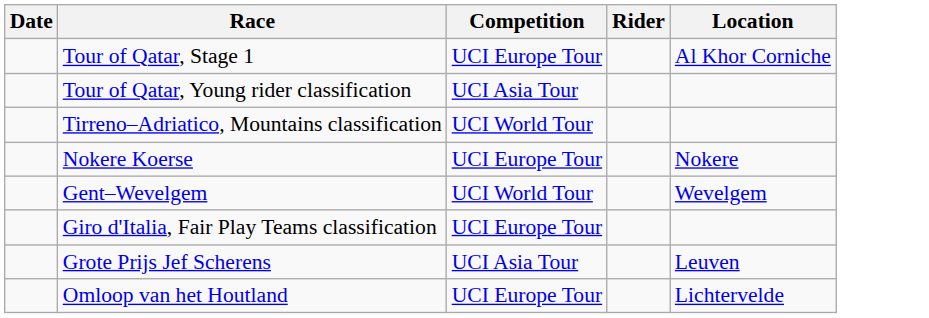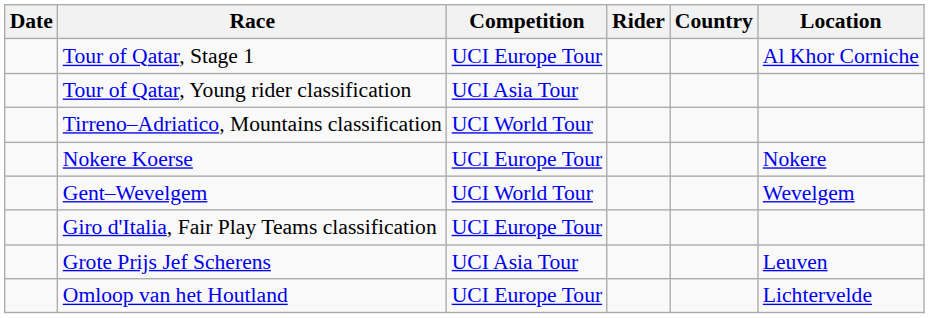 <table class="wikitable sortable">
 <tr>
 <th>Date</th>
 <th>Race</th>
 <th>Competition</th>
 <th>Rider</th>
+<th>Country</th>
 <th>Location</th>
 </tr>
 <tr>
 <td></td>
 <td><a href='#'>Tour of Qatar</a>, Stage 1</td>
 <td><a href='#'>UCI Europe Tour</a></td>
+<td></td>
 <td></td>
 <td><a href='#'>Al Khor Corniche</a></td>
 </tr>
 <tr>
 <td></td>
 <td><a href='#'>Tour of Qatar</a>, Young rider classification</td>
 <td><a href='#'>UCI Asia Tour</a></td>
 <td></td>
 <td></td>
+<td></td>
 </tr>
 <tr>
 <td></td>
 <td><a href='#'>Tirreno–Adriatico</a>, Mountains classification</td>
 <td><a href='#'>UCI World Tour</a></td>
+<td></td>
 <td></td>
 <td></td>
 </tr>
 <tr>
 <td></td>
 <td><a href='#'>Nokere Koerse</a></td>
 <td><a href='#'>UCI Europe Tour</a></td>
 <td></td>
+<td></td>
 <td><a href='#'>Nokere</a></td>
 </tr>
 <tr>
 <td></td>
 <td><a href='#'>Gent–Wevelgem</a></td>
 <td><a href='#'>UCI World Tour</a></td>
+<td></td>
 <td></td>
 <td><a href='#'>Wevelgem</a></td>
 </tr>
 <tr>
 <td></td>
 <td><a href='#'>Giro d'Italia</a>, Fair Play Teams classification</td>
 <td><a href='#'>UCI Europe Tour</a></td>
 <td align="center"></td>
 <td></td>
+<td></td>
 </tr>
 <tr>
 <td></td>
 <td><a href='#'>Grote Prijs Jef Scherens</a></td>
 <td><a href='#'>UCI Asia Tour</a></td>
+<td></td>
 <td></td>
 <td><a href='#'>Leuven</a></td>
 </tr>
 <tr>
 <td></td>
 <td><a href='#'>Omloop van het Houtland</a></td>
 <td><a href='#'>UCI Europe Tour</a></td>
 <td></td>
+<td></td>
 <td><a href='#'>Lichtervelde</a></td>
 </tr>
 </table>
